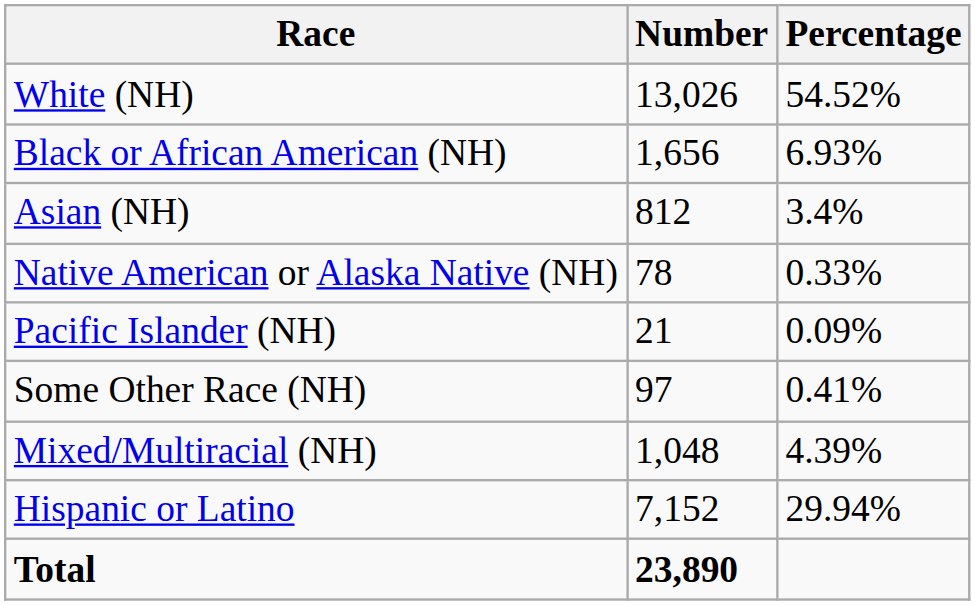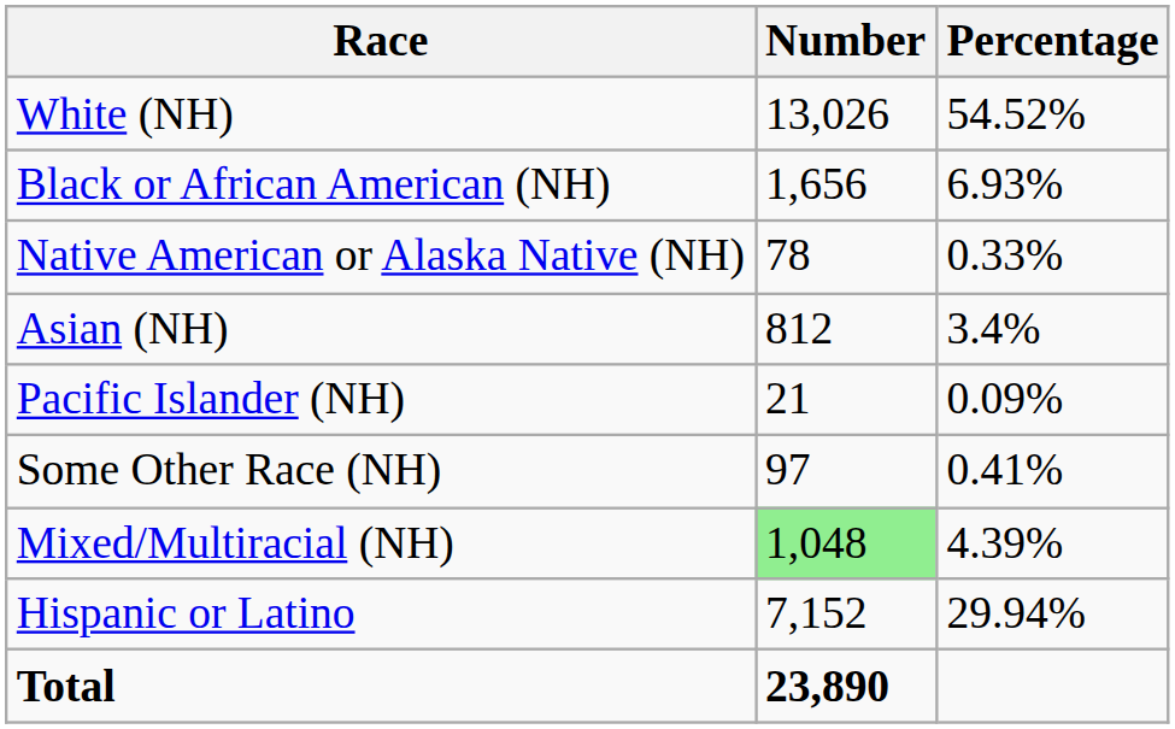 <table class="wikitable">
 <tr>
 <th>Race</th>
 <th>Number</th>
 <th>Percentage</th>
 </tr>
 <tr>
 <td><a href='#'>White</a> (NH)</td>
 <td>13,026</td>
 <td>54.52%</td>
 </tr>
 <tr>
 <td><a href='#'>Black or African American</a> (NH)</td>
 <td>1,656</td>
 <td>6.93%</td>
 </tr>
 <tr>
+<td><a href='#'>Native American</a> or <a href='#'>Alaska Native</a> (NH)</td>
+<td>78</td>
+<td>0.33%</td>
+</tr>
+<tr>
 <td><a href='#'>Asian</a> (NH)</td>
 <td>812</td>
 <td>3.4%</td>
-</tr>
-<tr>
-<td><a href='#'>Native American</a> or <a href='#'>Alaska Native</a> (NH)</td>
-<td>78</td>
-<td>0.33%</td>
 </tr>
 <tr>
 <td><a href='#'>Pacific Islander</a> (NH)</td>
 <td>21</td>
 <td>0.09%</td>
 </tr>
 <tr>
 <td>Some Other Race (NH)</td>
 <td>97</td>
 <td>0.41%</td>
 </tr>
 <tr>
 <td><a href='#'>Mixed/Multiracial</a> (NH)</td>
-<td>1,048</td>
+<td style="background: lightgreen;">1,048</td>
 <td>4.39%</td>
 </tr>
 <tr>
 <td><a href='#'>Hispanic or Latino</a></td>
 <td>7,152</td>
 <td>29.94%</td>
 </tr>
 <tr>
 <td><strong>Total</strong></td>
 <td><strong>23,890</strong></td>
 <td></td>
 </tr>
 </table>
